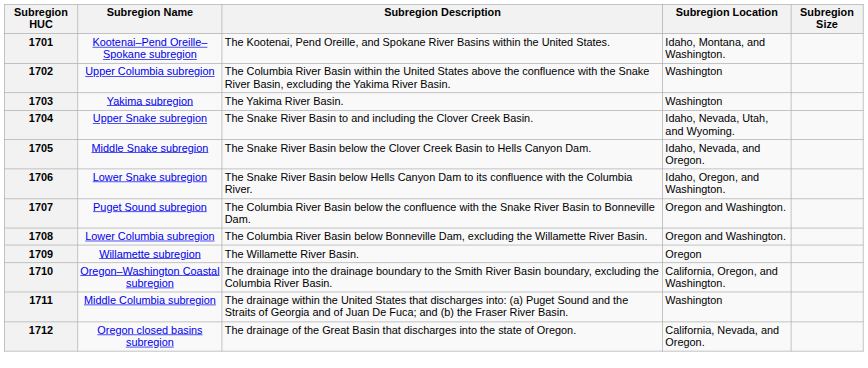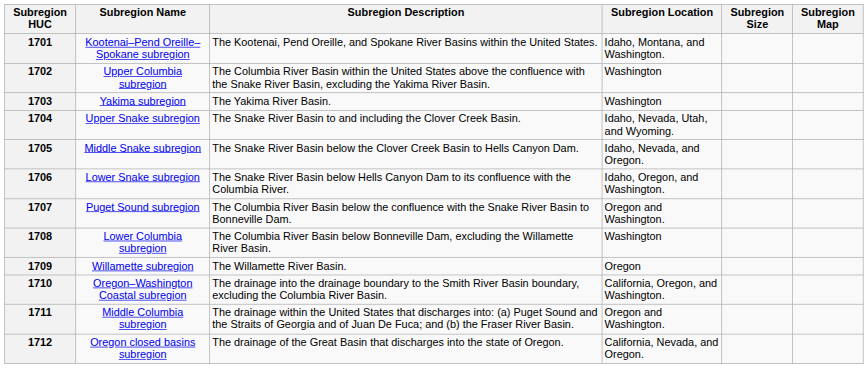 <table class="wikitable" border="1" style="margin: 1em auto 1em auto;">
 <tr valign="top">
 <th scope="col">Subregion HUC</th>
 <th scope="col">Subregion Name</th>
 <th scope="col">Subregion Description</th>
 <th scope="col">Subregion Location</th>
 <th scope="col">Subregion Size</th>
+<th scope="col">Subregion Map</th>
 </tr>
 <tr valign="top">
 <th scope="row">1701</th>
 <td align="center"><a href='#'>Kootenai–Pend Oreille–Spokane subregion</a></td>
 <td align="left">The Kootenai, Pend Oreille, and Spokane River Basins within the United States.</td>
 <td>Idaho, Montana, and Washington.</td>
 <td align="center"></td>
+<td align="right"></td>
 </tr>
 <tr valign="top">
 <th scope="row">1702</th>
 <td align="center"><a href='#'>Upper Columbia subregion</a></td>
 <td align="left">The Columbia River Basin within the United States above the confluence with the Snake River Basin, excluding the Yakima River Basin.</td>
 <td>Washington</td>
 <td align="center"></td>
+<td align="right"></td>
 </tr>
 <tr valign="top">
 <th scope="row">1703</th>
 <td align="center"><a href='#'>Yakima subregion</a></td>
 <td align="left">The Yakima River Basin.</td>
 <td>Washington</td>
 <td align="center"></td>
+<td align="right"></td>
 </tr>
 <tr valign="top">
 <th scope="row">1704</th>
 <td align="center"><a href='#'>Upper Snake subregion</a></td>
 <td align="left">The Snake River Basin to and including the Clover Creek Basin.</td>
 <td>Idaho, Nevada, Utah, and Wyoming.</td>
 <td align="center"></td>
+<td align="right"></td>
 </tr>
 <tr valign="top">
 <th scope="row">1705</th>
 <td align="center"><a href='#'>Middle Snake subregion</a></td>
 <td align="left">The Snake River Basin below the Clover Creek Basin to Hells Canyon Dam.</td>
 <td>Idaho, Nevada, and Oregon.</td>
 <td align="center"></td>
+<td align="right"></td>
 </tr>
 <tr valign="top">
 <th scope="row">1706</th>
 <td align="center"><a href='#'>Lower Snake subregion</a></td>
 <td align="left">The Snake River Basin below Hells Canyon Dam to its confluence with the Columbia River.</td>
 <td>Idaho, Oregon, and Washington.</td>
 <td align="center"></td>
+<td align="right"></td>
 </tr>
 <tr valign="top">
 <th scope="row">1707</th>
 <td align="center"><a href='#'>Puget Sound subregion</a></td>
 <td align="left">The Columbia River Basin below the confluence with the Snake River Basin to Bonneville Dam.</td>
 <td>Oregon and Washington.</td>
 <td align="center"></td>
+<td align="right"></td>
 </tr>
 <tr valign="top">
 <th scope="row">1708</th>
 <td align="center"><a href='#'>Lower Columbia subregion</a></td>
 <td align="left">The Columbia River Basin below Bonneville Dam, excluding the Willamette River Basin.</td>
-<td>Oregon and Washington.</td>
+<td>Washington</td>
 <td align="center"></td>
+<td align="right"></td>
 </tr>
 <tr valign="top">
 <th scope="row">1709</th>
 <td align="center"><a href='#'>Willamette subregion</a></td>
 <td align="left">The Willamette River Basin.</td>
 <td>Oregon</td>
 <td align="center"></td>
+<td align="right"></td>
 </tr>
 <tr valign="top">
 <th scope="row">1710</th>
 <td align="center"><a href='#'>Oregon–Washington Coastal subregion</a></td>
 <td align="left">The drainage into the drainage boundary to the Smith River Basin boundary, excluding the Columbia River Basin.</td>
 <td>California, Oregon, and Washington.</td>
 <td align="center"></td>
+<td align="right"></td>
 </tr>
 <tr valign="top">
 <th scope="row">1711</th>
 <td align="center"><a href='#'>Middle Columbia subregion</a></td>
 <td align="left">The drainage within the United States that discharges into: (a) Puget Sound and the Straits of Georgia and of Juan De Fuca; and (b) the Fraser River Basin.</td>
-<td>Washington</td>
+<td>Oregon and Washington.</td>
 <td align="center"></td>
+<td align="right"></td>
 </tr>
 <tr valign="top">
 <th scope="row">1712</th>
 <td align="center"><a href='#'>Oregon closed basins subregion</a></td>
 <td align="left">The drainage of the Great Basin that discharges into the state of Oregon.</td>
 <td>California, Nevada, and Oregon.</td>
 <td align="center"></td>
+<td align="right"></td>
 </tr>
 </table>
